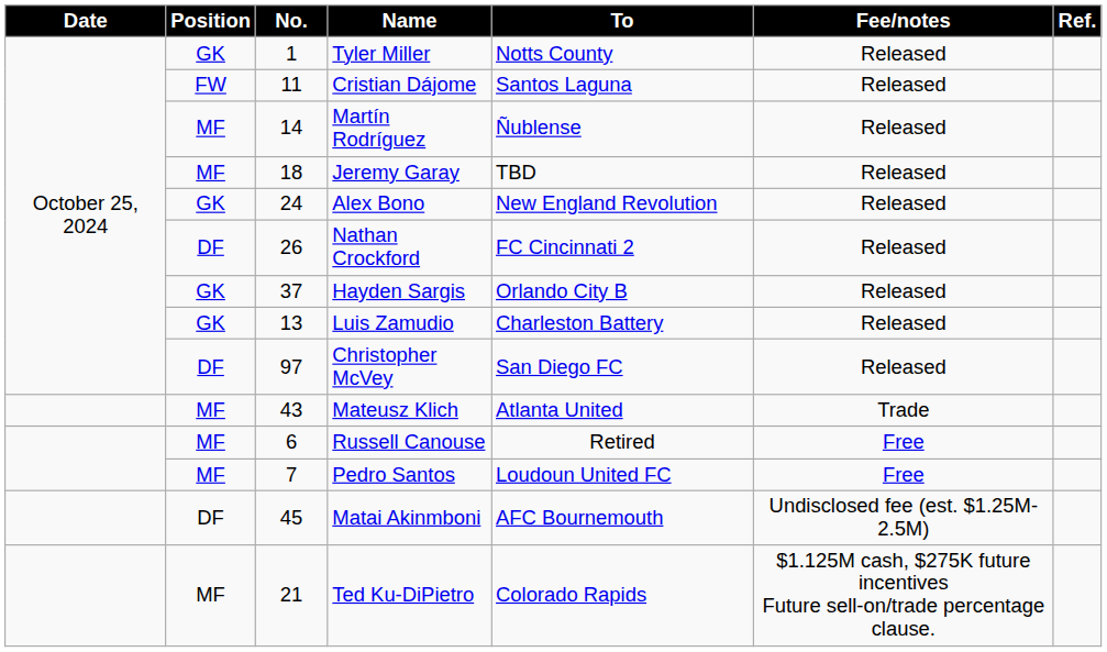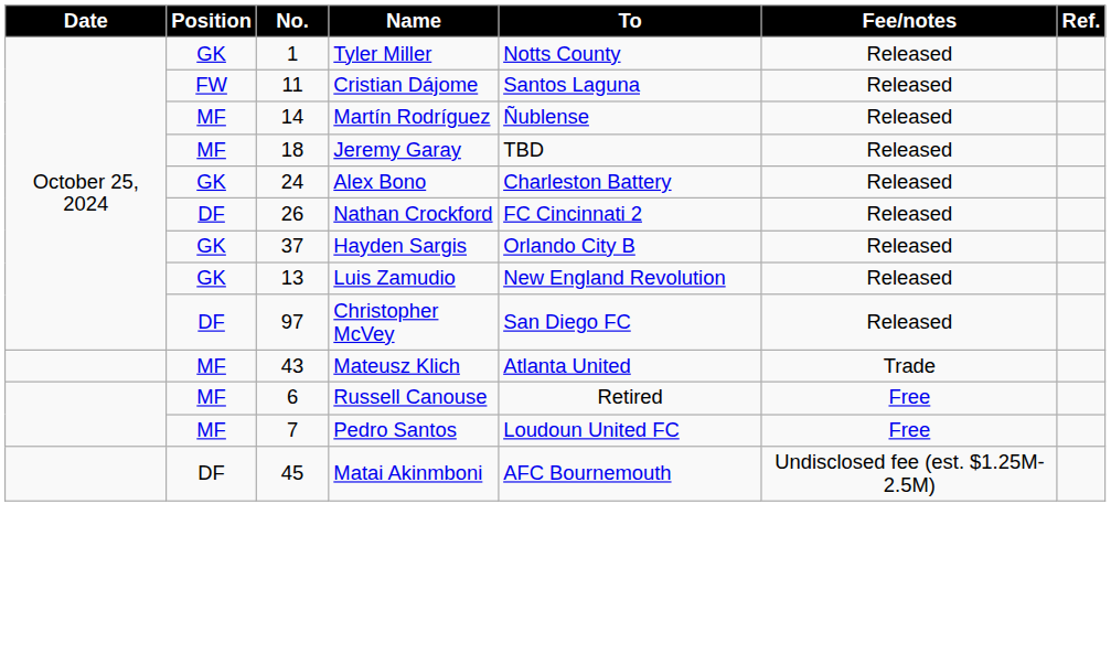 <table class="wikitable" style="text-align:center; ">
 <tr>
 <th style="background:#000000; color:#FFFFFF; width:120px;">Date</th>
 <th style="background:#000000; color:#FFFFFF; width:50px;">Position</th>
 <th style="background:#000000; color:#FFFFFF; width:50px;">No.</th>
 <th style="background:#000000; color:#FFFFFF;">Name</th>
 <th style="background:#000000; color:#FFFFFF; width:200px;">To</th>
 <th style="background:#000000; color:#FFFFFF;">Fee/notes</th>
 <th style="background:#000000; color:#FFFFFF; width:25px;">Ref.</th>
 </tr>
 <tr>
 <td rowspan="9">October 25, 2024</td>
 <td><a href='#'>GK</a></td>
 <td>1</td>
 <td align="left"> <a href='#'>Tyler Miller</a></td>
 <td align="left"> <a href='#'>Notts County</a></td>
 <td>Released</td>
 <td></td>
 </tr>
 <tr>
 <td><a href='#'>FW</a></td>
 <td>11</td>
 <td align="left"> <a href='#'>Cristian Dájome</a></td>
 <td align="left"> <a href='#'>Santos Laguna</a></td>
 <td>Released</td>
 <td></td>
 </tr>
 <tr>
 <td><a href='#'>MF</a></td>
 <td>14</td>
 <td align="left"> <a href='#'>Martín Rodríguez</a></td>
 <td align="left"> <a href='#'>Ñublense</a></td>
 <td>Released</td>
 <td></td>
 </tr>
 <tr>
 <td><a href='#'>MF</a></td>
 <td>18</td>
 <td align="left"> <a href='#'>Jeremy Garay</a></td>
 <td align="left"> TBD</td>
 <td>Released</td>
 <td></td>
 </tr>
 <tr>
 <td><a href='#'>GK</a></td>
 <td>24</td>
 <td align="left"> <a href='#'>Alex Bono</a></td>
-<td align="left"> <a href='#'>New England Revolution</a></td>
+<td align="left"> <a href='#'>Charleston Battery</a></td>
 <td>Released</td>
 <td></td>
 </tr>
 <tr>
 <td><a href='#'>DF</a></td>
 <td>26</td>
 <td align="left"> <a href='#'>Nathan Crockford</a></td>
 <td align="left"> <a href='#'>FC Cincinnati 2</a></td>
 <td>Released</td>
 <td></td>
 </tr>
 <tr>
 <td><a href='#'>GK</a></td>
 <td>37</td>
 <td align="left"> <a href='#'>Hayden Sargis</a></td>
 <td align="left"> <a href='#'>Orlando City B</a></td>
 <td>Released</td>
 <td></td>
 </tr>
 <tr>
 <td><a href='#'>GK</a></td>
 <td>13</td>
 <td align="left"> <a href='#'>Luis Zamudio</a></td>
-<td align="left"> <a href='#'>Charleston Battery</a></td>
+<td align="left"> <a href='#'>New England Revolution</a></td>
 <td>Released</td>
 <td></td>
 </tr>
 <tr>
 <td><a href='#'>DF</a></td>
 <td>97</td>
 <td align="left"> <a href='#'>Christopher McVey</a></td>
 <td align="left"> <a href='#'>San Diego FC</a></td>
 <td>Released</td>
 <td></td>
 </tr>
 <tr>
 <td></td>
 <td><a href='#'>MF</a></td>
 <td>43</td>
 <td align="left"> <a href='#'>Mateusz Klich</a></td>
 <td align="left"> <a href='#'>Atlanta United</a></td>
 <td>Trade</td>
 <td></td>
 </tr>
 <tr>
 <td rowspan="2"></td>
 <td><a href='#'>MF</a></td>
 <td>6</td>
 <td align="left"> <a href='#'>Russell Canouse</a></td>
 <td>Retired</td>
 <td><a href='#'>Free</a></td>
 <td></td>
 </tr>
 <tr>
 <td><a href='#'>MF</a></td>
 <td>7</td>
 <td align="left"> <a href='#'>Pedro Santos</a></td>
 <td align="left"> <a href='#'>Loudoun United FC</a></td>
 <td><a href='#'>Free</a></td>
 <td></td>
 </tr>
 <tr>
 <td></td>
 <td>DF</td>
 <td>45</td>
 <td align="left"> <a href='#'>Matai Akinmboni</a></td>
 <td align="left"> <a href='#'>AFC Bournemouth</a></td>
 <td>Undisclosed fee (est. $1.25M-2.5M)</td>
 <td></td>
 </tr>
-<tr>
-<td></td>
-<td>MF</td>
-<td>21</td>
-<td align="left"> <a href='#'>Ted Ku-DiPietro</a></td>
-<td align="left"> <a href='#'>Colorado Rapids</a></td>
-<td>$1.125M cash, $275K future incentives<br> Future sell-on/trade percentage clause.</td>
-<td></td>
-</tr>
 </table>
